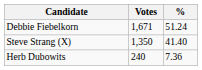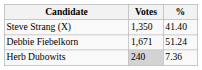 <table class="wikitable sortable">
 <tr>
 <th bgcolor="#DDDDFF" width="200px">Candidate</th>
 <th bgcolor="#DDDDFF" width="50px">Votes</th>
 <th bgcolor="#DDDDFF" width="50px">%</th>
 </tr>
 <tr>
+<td>Steve Strang (X)</td>
+<td>1,350</td>
+<td>41.40</td>
+</tr>
+<tr>
 <td>Debbie Fiebelkorn</td>
 <td>1,671</td>
 <td>51.24</td>
 </tr>
 <tr>
-<td>Steve Strang (X)</td>
-<td>1,350</td>
-<td>41.40</td>
-</tr>
-<tr>
 <td>Herb Dubowits</td>
-<td>240</td>
+<td style="background: lightgrey;">240</td>
 <td>7.36</td>
 </tr>
 </table>
